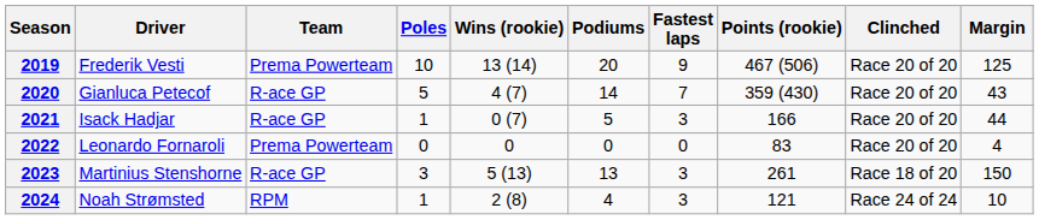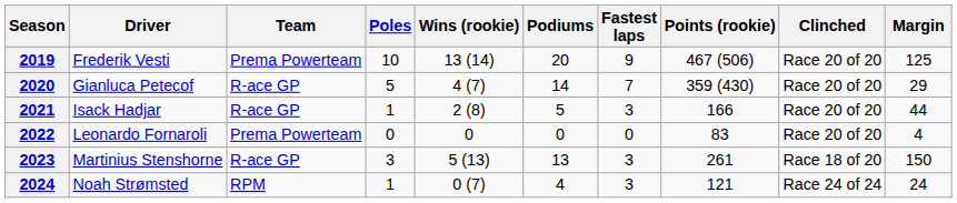 <table class="wikitable" style="font-size:85%; text-align:center;">
 <tr>
 <th scope=col>Season</th>
 <th scope=col>Driver</th>
 <th scope=col>Team</th>
 <th scope=col><a href='#'>Poles</a></th>
 <th scope=col>Wins (rookie)</th>
 <th scope=col>Podiums</th>
 <th scope=col width="40">Fastest laps</th>
 <th scope=col>Points (rookie)</th>
 <th scope=col>Clinched</th>
 <th scope=col width="50">Margin</th>
 </tr>
 <tr>
 <th><a href='#'>2019</a></th>
 <td align=left> <a href='#'>Frederik Vesti</a></td>
 <td align=left> <a href='#'>Prema Powerteam</a></td>
 <td>10</td>
 <td>13 (14)</td>
 <td>20</td>
 <td>9</td>
 <td>467 (506)</td>
 <td>Race 20 of 20</td>
 <td>125</td>
 </tr>
 <tr>
 <th><a href='#'>2020</a></th>
 <td align=left> <a href='#'>Gianluca Petecof</a></td>
 <td align="left"> <a href='#'>R-ace GP</a></td>
 <td>5</td>
 <td>4 (7)</td>
 <td>14</td>
 <td>7</td>
 <td>359 (430)</td>
 <td>Race 20 of 20</td>
-<td>43</td>
+<td>29</td>
 </tr>
 <tr>
 <th><a href='#'>2021</a></th>
 <td align=left> <a href='#'>Isack Hadjar</a></td>
 <td align=left> <a href='#'>R-ace GP</a></td>
 <td>1</td>
-<td>0 (7)</td>
+<td>2 (8)</td>
 <td>5</td>
 <td>3</td>
 <td>166</td>
 <td>Race 20 of 20</td>
 <td>44</td>
 </tr>
 <tr>
 <th><a href='#'>2022</a></th>
 <td align=left> <a href='#'>Leonardo Fornaroli</a></td>
 <td align=left> <a href='#'>Prema Powerteam</a></td>
 <td>0</td>
 <td>0</td>
 <td>0</td>
 <td>0</td>
 <td>83</td>
 <td>Race 20 of 20</td>
 <td>4</td>
 </tr>
 <tr>
 <th><a href='#'>2023</a></th>
 <td align="left"> <a href='#'>Martinius Stenshorne</a></td>
 <td align="left"> <a href='#'>R-ace GP</a></td>
 <td>3</td>
 <td>5 (13)</td>
 <td>13</td>
 <td>3</td>
 <td>261</td>
 <td>Race 18 of 20</td>
 <td>150</td>
 </tr>
 <tr>
 <th><a href='#'>2024</a></th>
 <td align="left"> <a href='#'>Noah Strømsted</a></td>
 <td align="left"> <a href='#'>RPM</a></td>
 <td>1</td>
-<td>2 (8)</td>
+<td>0 (7)</td>
 <td>4</td>
 <td>3</td>
 <td>121</td>
 <td>Race 24 of 24</td>
-<td>10</td>
+<td>24</td>
 </tr>
 </table>
